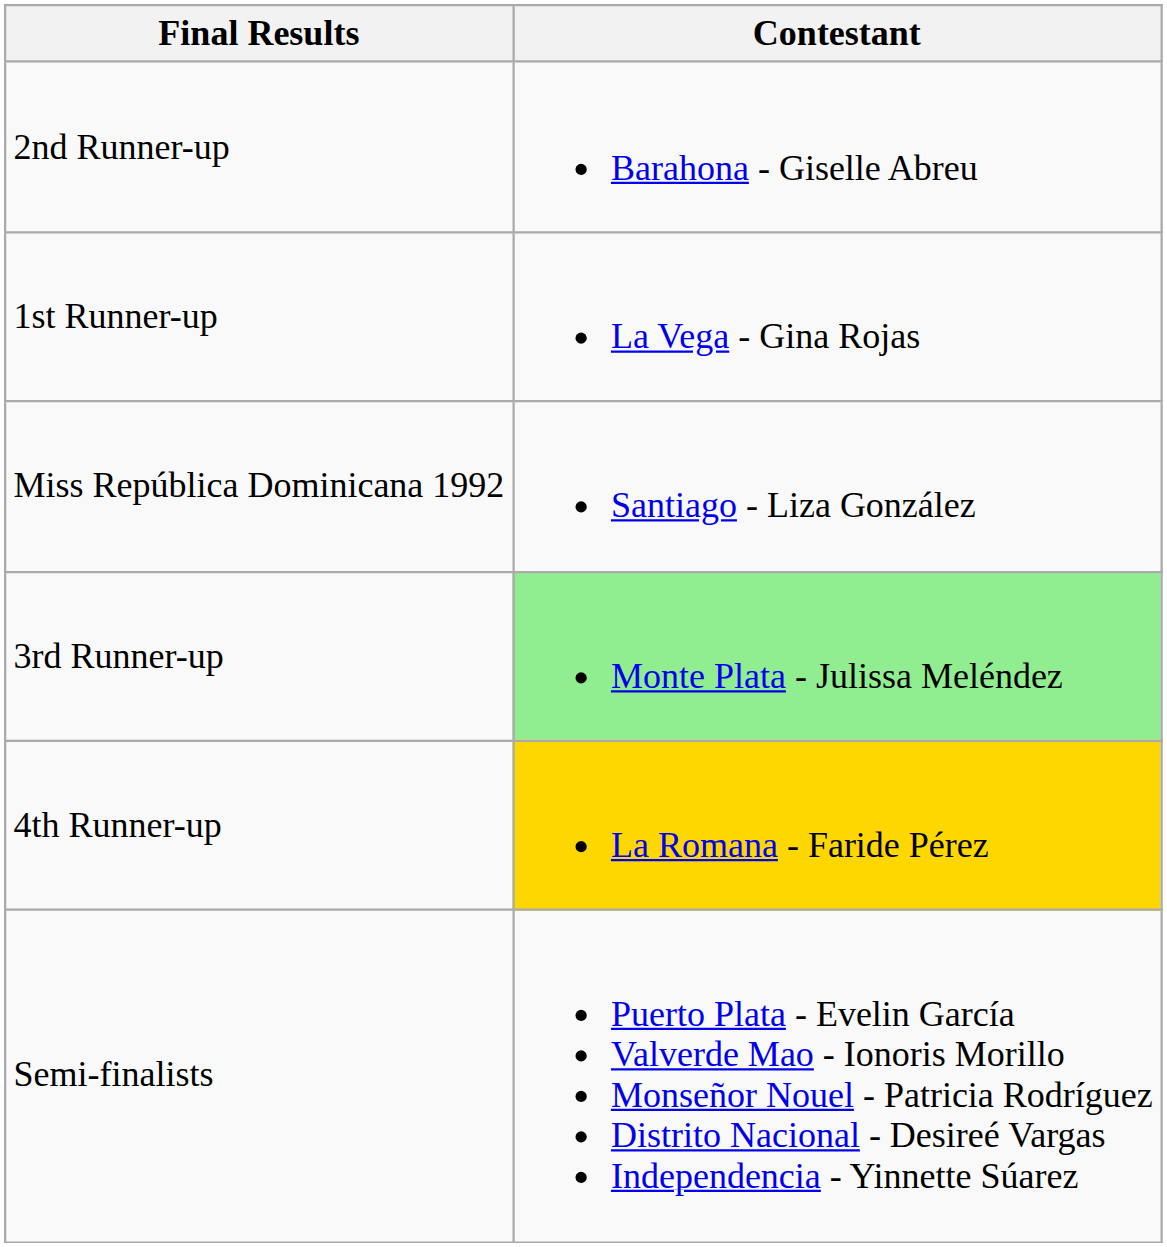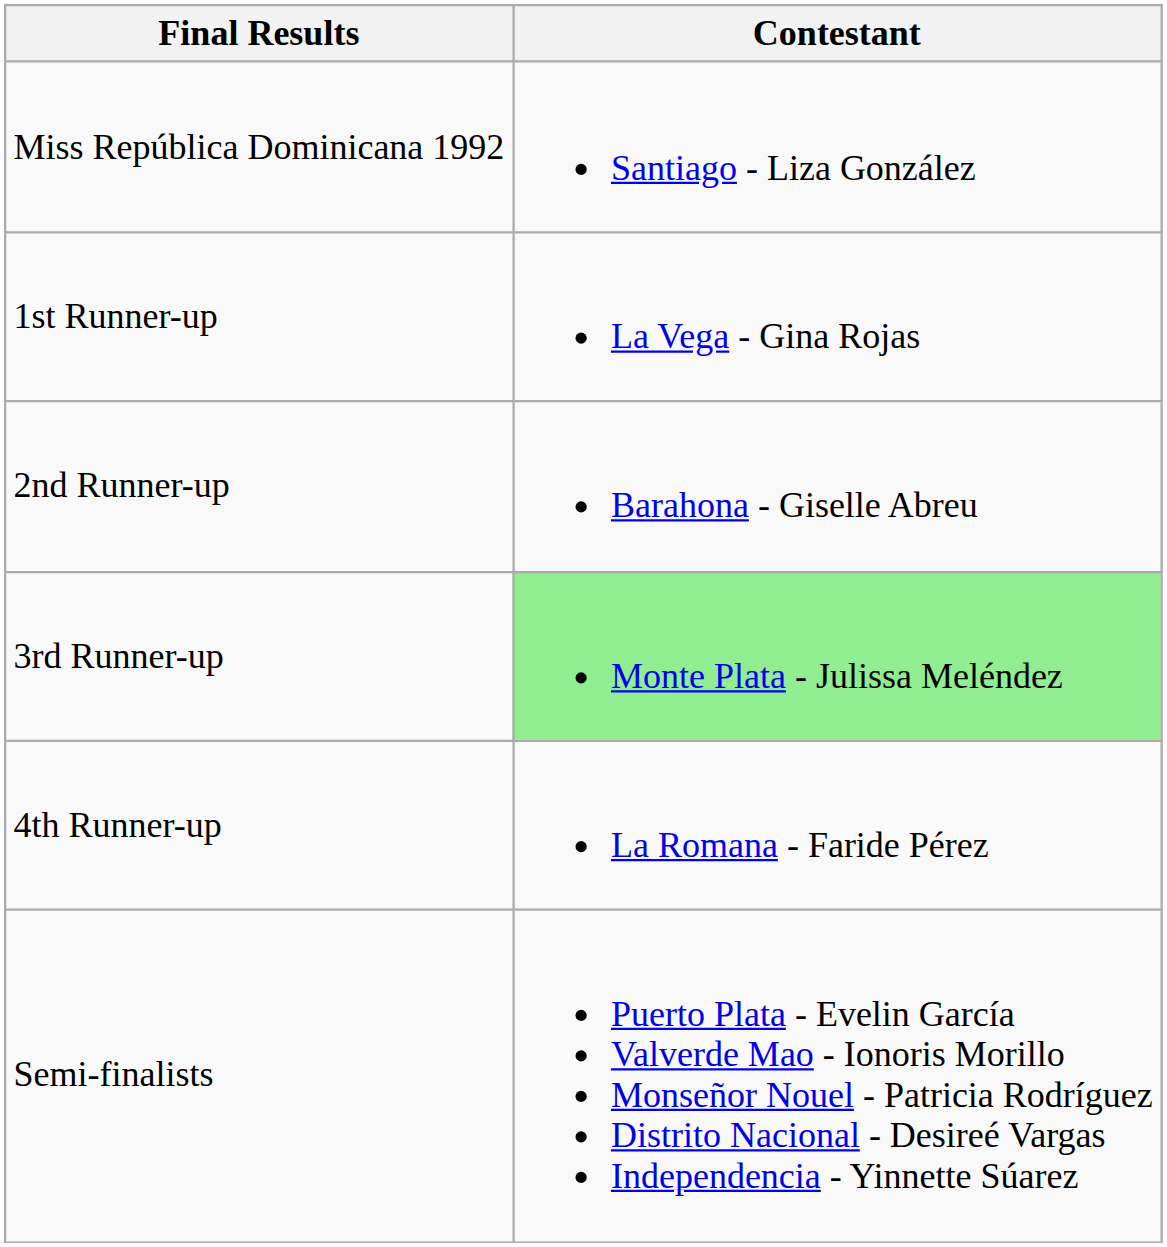 <table class="wikitable">
 <tr>
 <th>Final Results</th>
 <th>Contestant</th>
 </tr>
 <tr>
-<td>2nd Runner-up</td>
-<td><br><ul><li><a href='#'>Barahona</a> - Giselle Abreu</li></ul></td>
+<td>Miss República Dominicana 1992</td>
+<td><br><ul><li><a href='#'>Santiago</a> - Liza González</li></ul></td>
 </tr>
 <tr>
 <td>1st Runner-up</td>
 <td><br><ul><li><a href='#'>La Vega</a> - Gina Rojas</li></ul></td>
 </tr>
 <tr>
-<td>Miss República Dominicana 1992</td>
-<td><br><ul><li><a href='#'>Santiago</a> - Liza González</li></ul></td>
+<td>2nd Runner-up</td>
+<td><br><ul><li><a href='#'>Barahona</a> - Giselle Abreu</li></ul></td>
 </tr>
 <tr>
 <td>3rd Runner-up</td>
 <td style="background: lightgreen;"><br><ul><li><a href='#'>Monte Plata</a> - Julissa Meléndez</li></ul></td>
 </tr>
 <tr>
 <td>4th Runner-up</td>
-<td style="background: gold;"><br><ul><li><a href='#'>La Romana</a> - Faride Pérez</li></ul></td>
+<td><br><ul><li><a href='#'>La Romana</a> - Faride Pérez</li></ul></td>
 </tr>
 <tr>
 <td>Semi-finalists</td>
 <td><br><ul><li><a href='#'>Puerto Plata</a> - Evelin García</li><li><a href='#'>Valverde Mao</a> - Ionoris Morillo</li><li><a href='#'>Monseñor Nouel</a> - Patricia Rodríguez</li><li><a href='#'>Distrito Nacional</a> - Desireé Vargas</li><li><a href='#'>Independencia</a> - Yinnette Súarez</li></ul></td>
 </tr>
 </table>
